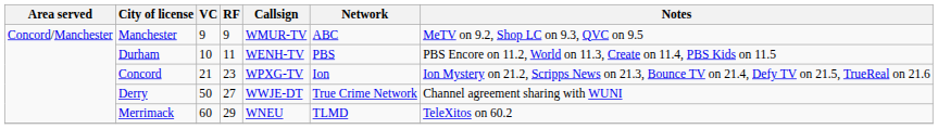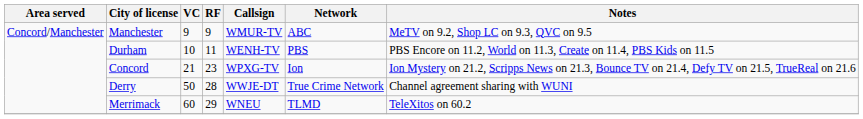 <table class="sortable wikitable" style="margin: 1em 1em 1em 0; background: #f9f9f9;">
 <tr>
 <th>Area served</th>
 <th>City of license</th>
 <th>VC</th>
 <th>RF</th>
 <th>Callsign</th>
 <th>Network</th>
 <th class="unsortable">Notes</th>
 </tr>
 <tr style="vertical-align: top; text-align: left;">
 <td colspan="1" rowspan="5"><a href='#'>Concord</a>/<a href='#'>Manchester</a></td>
 <td><a href='#'>Manchester</a></td>
 <td>9</td>
 <td>9</td>
 <td><a href='#'>WMUR-TV</a></td>
 <td><a href='#'>ABC</a></td>
 <td><a href='#'>MeTV</a> on 9.2, <a href='#'>Shop LC</a> on 9.3, <a href='#'>QVC</a> on 9.5</td>
 </tr>
 <tr style="vertical-align: top; text-align: left;">
 <td><a href='#'>Durham</a></td>
 <td>10</td>
 <td>11</td>
 <td><a href='#'>WENH-TV</a></td>
 <td><a href='#'>PBS</a></td>
 <td>PBS Encore on 11.2, <a href='#'>World</a> on 11.3, <a href='#'>Create</a> on 11.4, <a href='#'>PBS Kids</a> on 11.5</td>
 </tr>
 <tr style="vertical-align: top; text-align: left;">
 <td><a href='#'>Concord</a></td>
 <td>21</td>
 <td>23</td>
 <td><a href='#'>WPXG-TV</a></td>
 <td><a href='#'>Ion</a></td>
 <td><a href='#'>Ion Mystery</a> on 21.2, <a href='#'>Scripps News</a> on 21.3, <a href='#'>Bounce TV</a> on 21.4, <a href='#'>Defy TV</a> on 21.5, <a href='#'>TrueReal</a> on 21.6</td>
 </tr>
 <tr style="vertical-align: top; text-align: left;">
 <td><a href='#'>Derry</a></td>
 <td>50</td>
-<td>27</td>
+<td>28</td>
 <td><a href='#'>WWJE-DT</a></td>
 <td><a href='#'>True Crime Network</a></td>
 <td>Channel agreement sharing with <a href='#'>WUNI</a></td>
 </tr>
 <tr style="vertical-align: top; text-align: left;">
 <td><a href='#'>Merrimack</a></td>
 <td>60</td>
 <td>29</td>
 <td><a href='#'>WNEU</a></td>
 <td><a href='#'>TLMD</a></td>
 <td><a href='#'>TeleXitos</a> on 60.2</td>
 </tr>
 <tr style="vertical-align: top; text-align: left;">
 </tr>
 </table>
